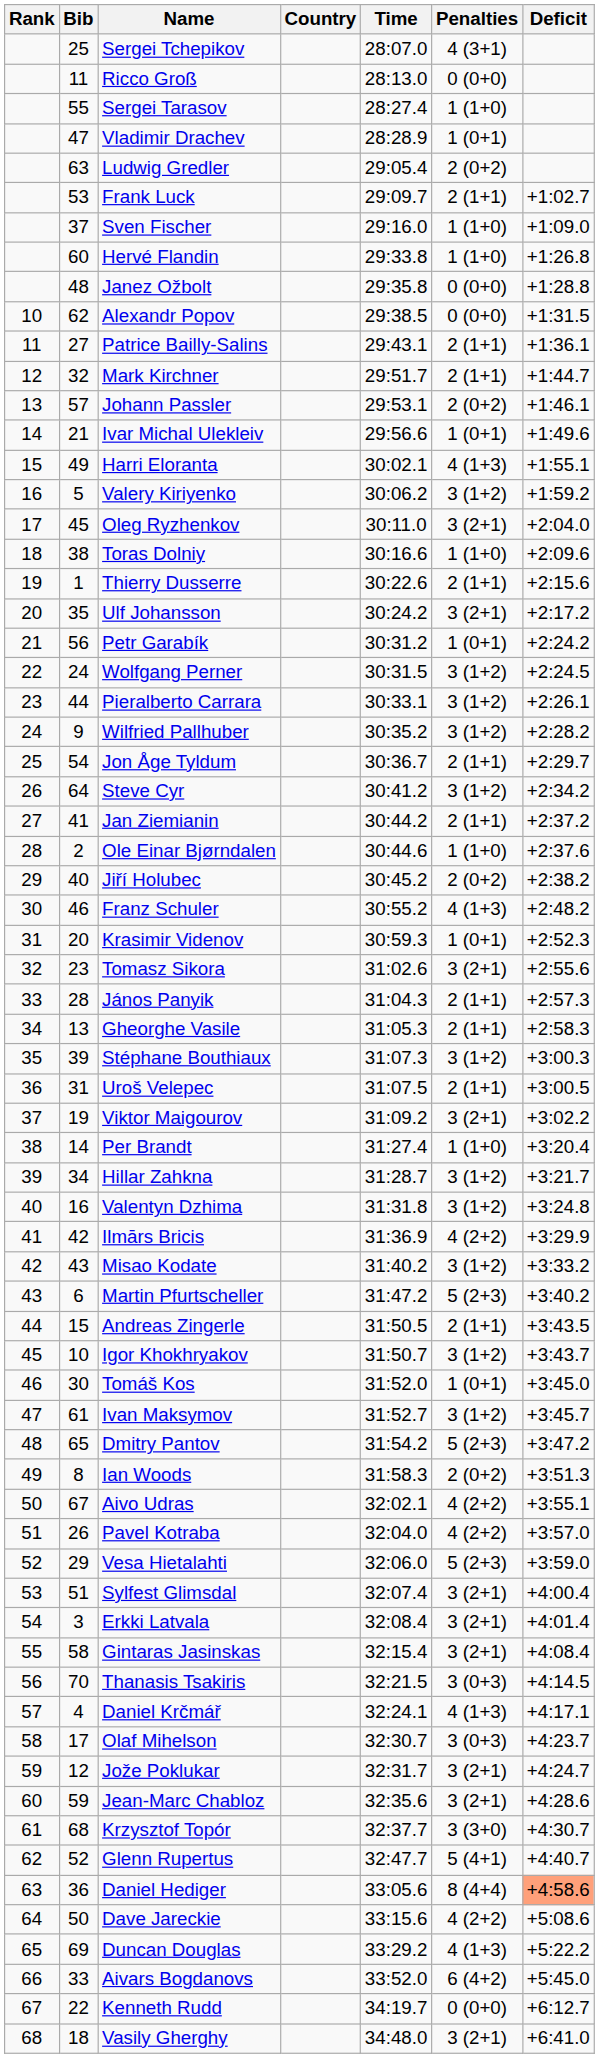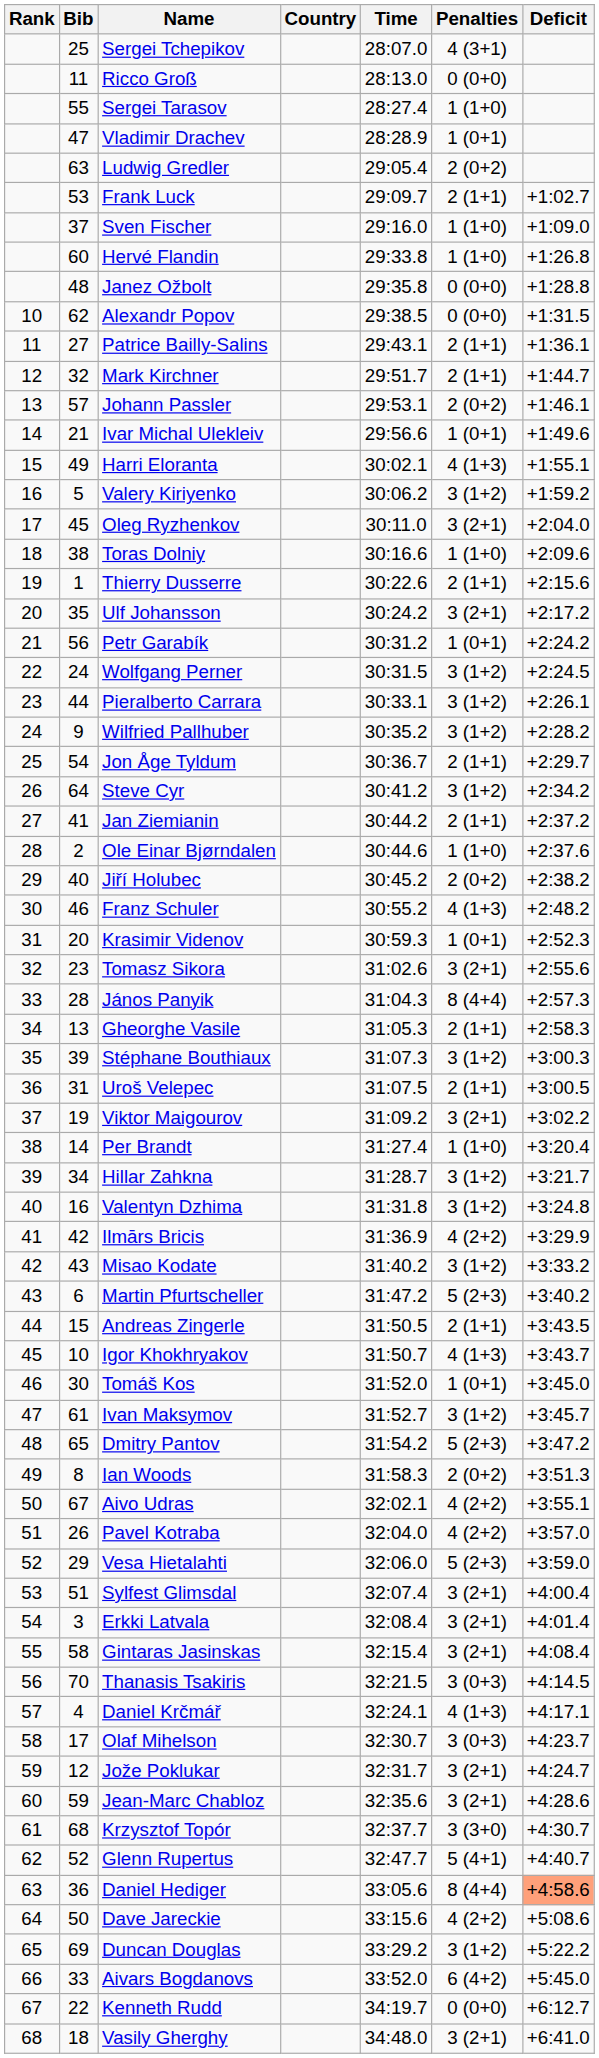 <table class="wikitable sortable" style="text-align:center">
 <tr>
 <th>Rank</th>
 <th>Bib</th>
 <th>Name</th>
 <th>Country</th>
 <th>Time</th>
 <th>Penalties</th>
 <th>Deficit</th>
 </tr>
 <tr>
 <td></td>
 <td>25</td>
 <td align=left><a href='#'>Sergei Tchepikov</a></td>
 <td align=left></td>
 <td>28:07.0</td>
 <td>4 (3+1)</td>
 <td></td>
 </tr>
 <tr>
 <td></td>
 <td>11</td>
 <td align=left><a href='#'>Ricco Groß</a></td>
 <td align=left></td>
 <td>28:13.0</td>
 <td>0 (0+0)</td>
 <td></td>
 </tr>
 <tr>
 <td></td>
 <td>55</td>
 <td align=left><a href='#'>Sergei Tarasov</a></td>
 <td align=left></td>
 <td>28:27.4</td>
 <td>1 (1+0)</td>
 <td></td>
 </tr>
 <tr>
 <td></td>
 <td>47</td>
 <td align=left><a href='#'>Vladimir Drachev</a></td>
 <td align=left></td>
 <td>28:28.9</td>
 <td>1 (0+1)</td>
 <td></td>
 </tr>
 <tr>
 <td></td>
 <td>63</td>
 <td align=left><a href='#'>Ludwig Gredler</a></td>
 <td align=left></td>
 <td>29:05.4</td>
 <td>2 (0+2)</td>
 <td></td>
 </tr>
 <tr>
 <td></td>
 <td>53</td>
 <td align=left><a href='#'>Frank Luck</a></td>
 <td align=left></td>
 <td>29:09.7</td>
 <td>2 (1+1)</td>
 <td>+1:02.7</td>
 </tr>
 <tr>
 <td></td>
 <td>37</td>
 <td align=left><a href='#'>Sven Fischer</a></td>
 <td align=left></td>
 <td>29:16.0</td>
 <td>1 (1+0)</td>
 <td>+1:09.0</td>
 </tr>
 <tr>
 <td></td>
 <td>60</td>
 <td align=left><a href='#'>Hervé Flandin</a></td>
 <td align=left></td>
 <td>29:33.8</td>
 <td>1 (1+0)</td>
 <td>+1:26.8</td>
 </tr>
 <tr>
 <td></td>
 <td>48</td>
 <td align=left><a href='#'>Janez Ožbolt</a></td>
 <td align=left></td>
 <td>29:35.8</td>
 <td>0 (0+0)</td>
 <td>+1:28.8</td>
 </tr>
 <tr>
 <td>10</td>
 <td>62</td>
 <td align=left><a href='#'>Alexandr Popov</a></td>
 <td align=left></td>
 <td>29:38.5</td>
 <td>0 (0+0)</td>
 <td>+1:31.5</td>
 </tr>
 <tr>
 <td>11</td>
 <td>27</td>
 <td align=left><a href='#'>Patrice Bailly-Salins</a></td>
 <td align=left></td>
 <td>29:43.1</td>
 <td>2 (1+1)</td>
 <td>+1:36.1</td>
 </tr>
 <tr>
 <td>12</td>
 <td>32</td>
 <td align=left><a href='#'>Mark Kirchner</a></td>
 <td align=left></td>
 <td>29:51.7</td>
 <td>2 (1+1)</td>
 <td>+1:44.7</td>
 </tr>
 <tr>
 <td>13</td>
 <td>57</td>
 <td align=left><a href='#'>Johann Passler</a></td>
 <td align=left></td>
 <td>29:53.1</td>
 <td>2 (0+2)</td>
 <td>+1:46.1</td>
 </tr>
 <tr>
 <td>14</td>
 <td>21</td>
 <td align=left><a href='#'>Ivar Michal Ulekleiv</a></td>
 <td align=left></td>
 <td>29:56.6</td>
 <td>1 (0+1)</td>
 <td>+1:49.6</td>
 </tr>
 <tr>
 <td>15</td>
 <td>49</td>
 <td align=left><a href='#'>Harri Eloranta</a></td>
 <td align=left></td>
 <td>30:02.1</td>
 <td>4 (1+3)</td>
 <td>+1:55.1</td>
 </tr>
 <tr>
 <td>16</td>
 <td>5</td>
 <td align=left><a href='#'>Valery Kiriyenko</a></td>
 <td align=left></td>
 <td>30:06.2</td>
 <td>3 (1+2)</td>
 <td>+1:59.2</td>
 </tr>
 <tr>
 <td>17</td>
 <td>45</td>
 <td align=left><a href='#'>Oleg Ryzhenkov</a></td>
 <td align=left></td>
 <td>30:11.0</td>
 <td>3 (2+1)</td>
 <td>+2:04.0</td>
 </tr>
 <tr>
 <td>18</td>
 <td>38</td>
 <td align=left><a href='#'>Toras Dolniy</a></td>
 <td align=left></td>
 <td>30:16.6</td>
 <td>1 (1+0)</td>
 <td>+2:09.6</td>
 </tr>
 <tr>
 <td>19</td>
 <td>1</td>
 <td align=left><a href='#'>Thierry Dusserre</a></td>
 <td align=left></td>
 <td>30:22.6</td>
 <td>2 (1+1)</td>
 <td>+2:15.6</td>
 </tr>
 <tr>
 <td>20</td>
 <td>35</td>
 <td align=left><a href='#'>Ulf Johansson</a></td>
 <td align=left></td>
 <td>30:24.2</td>
 <td>3 (2+1)</td>
 <td>+2:17.2</td>
 </tr>
 <tr>
 <td>21</td>
 <td>56</td>
 <td align=left><a href='#'>Petr Garabík</a></td>
 <td align=left></td>
 <td>30:31.2</td>
 <td>1 (0+1)</td>
 <td>+2:24.2</td>
 </tr>
 <tr>
 <td>22</td>
 <td>24</td>
 <td align=left><a href='#'>Wolfgang Perner</a></td>
 <td align=left></td>
 <td>30:31.5</td>
 <td>3 (1+2)</td>
 <td>+2:24.5</td>
 </tr>
 <tr>
 <td>23</td>
 <td>44</td>
 <td align=left><a href='#'>Pieralberto Carrara</a></td>
 <td align=left></td>
 <td>30:33.1</td>
 <td>3 (1+2)</td>
 <td>+2:26.1</td>
 </tr>
 <tr>
 <td>24</td>
 <td>9</td>
 <td align=left><a href='#'>Wilfried Pallhuber</a></td>
 <td align=left></td>
 <td>30:35.2</td>
 <td>3 (1+2)</td>
 <td>+2:28.2</td>
 </tr>
 <tr>
 <td>25</td>
 <td>54</td>
 <td align=left><a href='#'>Jon Åge Tyldum</a></td>
 <td align=left></td>
 <td>30:36.7</td>
 <td>2 (1+1)</td>
 <td>+2:29.7</td>
 </tr>
 <tr>
 <td>26</td>
 <td>64</td>
 <td align=left><a href='#'>Steve Cyr</a></td>
 <td align=left></td>
 <td>30:41.2</td>
 <td>3 (1+2)</td>
 <td>+2:34.2</td>
 </tr>
 <tr>
 <td>27</td>
 <td>41</td>
 <td align=left><a href='#'>Jan Ziemianin</a></td>
 <td align=left></td>
 <td>30:44.2</td>
 <td>2 (1+1)</td>
 <td>+2:37.2</td>
 </tr>
 <tr>
 <td>28</td>
 <td>2</td>
 <td align=left><a href='#'>Ole Einar Bjørndalen</a></td>
 <td align=left></td>
 <td>30:44.6</td>
 <td>1 (1+0)</td>
 <td>+2:37.6</td>
 </tr>
 <tr>
 <td>29</td>
 <td>40</td>
 <td align=left><a href='#'>Jiří Holubec</a></td>
 <td align=left></td>
 <td>30:45.2</td>
 <td>2 (0+2)</td>
 <td>+2:38.2</td>
 </tr>
 <tr>
 <td>30</td>
 <td>46</td>
 <td align=left><a href='#'>Franz Schuler</a></td>
 <td align=left></td>
 <td>30:55.2</td>
 <td>4 (1+3)</td>
 <td>+2:48.2</td>
 </tr>
 <tr>
 <td>31</td>
 <td>20</td>
 <td align=left><a href='#'>Krasimir Videnov</a></td>
 <td align=left></td>
 <td>30:59.3</td>
 <td>1 (0+1)</td>
 <td>+2:52.3</td>
 </tr>
 <tr>
 <td>32</td>
 <td>23</td>
 <td align=left><a href='#'>Tomasz Sikora</a></td>
 <td align=left></td>
 <td>31:02.6</td>
 <td>3 (2+1)</td>
 <td>+2:55.6</td>
 </tr>
 <tr>
 <td>33</td>
 <td>28</td>
 <td align=left><a href='#'>János Panyik</a></td>
 <td align=left></td>
 <td>31:04.3</td>
-<td>2 (1+1)</td>
+<td>8 (4+4)</td>
 <td>+2:57.3</td>
 </tr>
 <tr>
 <td>34</td>
 <td>13</td>
 <td align=left><a href='#'>Gheorghe Vasile</a></td>
 <td align=left></td>
 <td>31:05.3</td>
 <td>2 (1+1)</td>
 <td>+2:58.3</td>
 </tr>
 <tr>
 <td>35</td>
 <td>39</td>
 <td align=left><a href='#'>Stéphane Bouthiaux</a></td>
 <td align=left></td>
 <td>31:07.3</td>
 <td>3 (1+2)</td>
 <td>+3:00.3</td>
 </tr>
 <tr>
 <td>36</td>
 <td>31</td>
 <td align=left><a href='#'>Uroš Velepec</a></td>
 <td align=left></td>
 <td>31:07.5</td>
 <td>2 (1+1)</td>
 <td>+3:00.5</td>
 </tr>
 <tr>
 <td>37</td>
 <td>19</td>
 <td align=left><a href='#'>Viktor Maigourov</a></td>
 <td align=left></td>
 <td>31:09.2</td>
 <td>3 (2+1)</td>
 <td>+3:02.2</td>
 </tr>
 <tr>
 <td>38</td>
 <td>14</td>
 <td align=left><a href='#'>Per Brandt</a></td>
 <td align=left></td>
 <td>31:27.4</td>
 <td>1 (1+0)</td>
 <td>+3:20.4</td>
 </tr>
 <tr>
 <td>39</td>
 <td>34</td>
 <td align=left><a href='#'>Hillar Zahkna</a></td>
 <td align=left></td>
 <td>31:28.7</td>
 <td>3 (1+2)</td>
 <td>+3:21.7</td>
 </tr>
 <tr>
 <td>40</td>
 <td>16</td>
 <td align=left><a href='#'>Valentyn Dzhima</a></td>
 <td align=left></td>
 <td>31:31.8</td>
 <td>3 (1+2)</td>
 <td>+3:24.8</td>
 </tr>
 <tr>
 <td>41</td>
 <td>42</td>
 <td align=left><a href='#'>Ilmārs Bricis</a></td>
 <td align=left></td>
 <td>31:36.9</td>
 <td>4 (2+2)</td>
 <td>+3:29.9</td>
 </tr>
 <tr>
 <td>42</td>
 <td>43</td>
 <td align=left><a href='#'>Misao Kodate</a></td>
 <td align=left></td>
 <td>31:40.2</td>
 <td>3 (1+2)</td>
 <td>+3:33.2</td>
 </tr>
 <tr>
 <td>43</td>
 <td>6</td>
 <td align=left><a href='#'>Martin Pfurtscheller</a></td>
 <td align=left></td>
 <td>31:47.2</td>
 <td>5 (2+3)</td>
 <td>+3:40.2</td>
 </tr>
 <tr>
 <td>44</td>
 <td>15</td>
 <td align=left><a href='#'>Andreas Zingerle</a></td>
 <td align=left></td>
 <td>31:50.5</td>
 <td>2 (1+1)</td>
 <td>+3:43.5</td>
 </tr>
 <tr>
 <td>45</td>
 <td>10</td>
 <td align=left><a href='#'>Igor Khokhryakov</a></td>
 <td align=left></td>
 <td>31:50.7</td>
-<td>3 (1+2)</td>
+<td>4 (1+3)</td>
 <td>+3:43.7</td>
 </tr>
 <tr>
 <td>46</td>
 <td>30</td>
 <td align=left><a href='#'>Tomáš Kos</a></td>
 <td align=left></td>
 <td>31:52.0</td>
 <td>1 (0+1)</td>
 <td>+3:45.0</td>
 </tr>
 <tr>
 <td>47</td>
 <td>61</td>
 <td align=left><a href='#'>Ivan Maksymov</a></td>
 <td align=left></td>
 <td>31:52.7</td>
 <td>3 (1+2)</td>
 <td>+3:45.7</td>
 </tr>
 <tr>
 <td>48</td>
 <td>65</td>
 <td align=left><a href='#'>Dmitry Pantov</a></td>
 <td align=left></td>
 <td>31:54.2</td>
 <td>5 (2+3)</td>
 <td>+3:47.2</td>
 </tr>
 <tr>
 <td>49</td>
 <td>8</td>
 <td align=left><a href='#'>Ian Woods</a></td>
 <td align=left></td>
 <td>31:58.3</td>
 <td>2 (0+2)</td>
 <td>+3:51.3</td>
 </tr>
 <tr>
 <td>50</td>
 <td>67</td>
 <td align=left><a href='#'>Aivo Udras</a></td>
 <td align=left></td>
 <td>32:02.1</td>
 <td>4 (2+2)</td>
 <td>+3:55.1</td>
 </tr>
 <tr>
 <td>51</td>
 <td>26</td>
 <td align=left><a href='#'>Pavel Kotraba</a></td>
 <td align=left></td>
 <td>32:04.0</td>
 <td>4 (2+2)</td>
 <td>+3:57.0</td>
 </tr>
 <tr>
 <td>52</td>
 <td>29</td>
 <td align=left><a href='#'>Vesa Hietalahti</a></td>
 <td align=left></td>
 <td>32:06.0</td>
 <td>5 (2+3)</td>
 <td>+3:59.0</td>
 </tr>
 <tr>
 <td>53</td>
 <td>51</td>
 <td align=left><a href='#'>Sylfest Glimsdal</a></td>
 <td align=left></td>
 <td>32:07.4</td>
 <td>3 (2+1)</td>
 <td>+4:00.4</td>
 </tr>
 <tr>
 <td>54</td>
 <td>3</td>
 <td align=left><a href='#'>Erkki Latvala</a></td>
 <td align=left></td>
 <td>32:08.4</td>
 <td>3 (2+1)</td>
 <td>+4:01.4</td>
 </tr>
 <tr>
 <td>55</td>
 <td>58</td>
 <td align=left><a href='#'>Gintaras Jasinskas</a></td>
 <td align=left></td>
 <td>32:15.4</td>
 <td>3 (2+1)</td>
 <td>+4:08.4</td>
 </tr>
 <tr>
 <td>56</td>
 <td>70</td>
 <td align=left><a href='#'>Thanasis Tsakiris</a></td>
 <td align=left></td>
 <td>32:21.5</td>
 <td>3 (0+3)</td>
 <td>+4:14.5</td>
 </tr>
 <tr>
 <td>57</td>
 <td>4</td>
 <td align=left><a href='#'>Daniel Krčmář</a></td>
 <td align=left></td>
 <td>32:24.1</td>
 <td>4 (1+3)</td>
 <td>+4:17.1</td>
 </tr>
 <tr>
 <td>58</td>
 <td>17</td>
 <td align=left><a href='#'>Olaf Mihelson</a></td>
 <td align=left></td>
 <td>32:30.7</td>
 <td>3 (0+3)</td>
 <td>+4:23.7</td>
 </tr>
 <tr>
 <td>59</td>
 <td>12</td>
 <td align=left><a href='#'>Jože Poklukar</a></td>
 <td align=left></td>
 <td>32:31.7</td>
 <td>3 (2+1)</td>
 <td>+4:24.7</td>
 </tr>
 <tr>
 <td>60</td>
 <td>59</td>
 <td align=left><a href='#'>Jean-Marc Chabloz</a></td>
 <td align=left></td>
 <td>32:35.6</td>
 <td>3 (2+1)</td>
 <td>+4:28.6</td>
 </tr>
 <tr>
 <td>61</td>
 <td>68</td>
 <td align=left><a href='#'>Krzysztof Topór</a></td>
 <td align=left></td>
 <td>32:37.7</td>
 <td>3 (3+0)</td>
 <td>+4:30.7</td>
 </tr>
 <tr>
 <td>62</td>
 <td>52</td>
 <td align=left><a href='#'>Glenn Rupertus</a></td>
 <td align=left></td>
 <td>32:47.7</td>
 <td>5 (4+1)</td>
 <td>+4:40.7</td>
 </tr>
 <tr>
 <td>63</td>
 <td>36</td>
 <td align=left><a href='#'>Daniel Hediger</a></td>
 <td align=left></td>
 <td>33:05.6</td>
 <td>8 (4+4)</td>
 <td style="background: lightsalmon;">+4:58.6</td>
 </tr>
 <tr>
 <td>64</td>
 <td>50</td>
 <td align=left><a href='#'>Dave Jareckie</a></td>
 <td align=left></td>
 <td>33:15.6</td>
 <td>4 (2+2)</td>
 <td>+5:08.6</td>
 </tr>
 <tr>
 <td>65</td>
 <td>69</td>
 <td align=left><a href='#'>Duncan Douglas</a></td>
 <td align=left></td>
 <td>33:29.2</td>
-<td>4 (1+3)</td>
+<td>3 (1+2)</td>
 <td>+5:22.2</td>
 </tr>
 <tr>
 <td>66</td>
 <td>33</td>
 <td align=left><a href='#'>Aivars Bogdanovs</a></td>
 <td align=left></td>
 <td>33:52.0</td>
 <td>6 (4+2)</td>
 <td>+5:45.0</td>
 </tr>
 <tr>
 <td>67</td>
 <td>22</td>
 <td align=left><a href='#'>Kenneth Rudd</a></td>
 <td align=left></td>
 <td>34:19.7</td>
 <td>0 (0+0)</td>
 <td>+6:12.7</td>
 </tr>
 <tr>
 <td>68</td>
 <td>18</td>
 <td align=left><a href='#'>Vasily Gherghy</a></td>
 <td align=left></td>
 <td>34:48.0</td>
 <td>3 (2+1)</td>
 <td>+6:41.0</td>
 </tr>
 </table>
